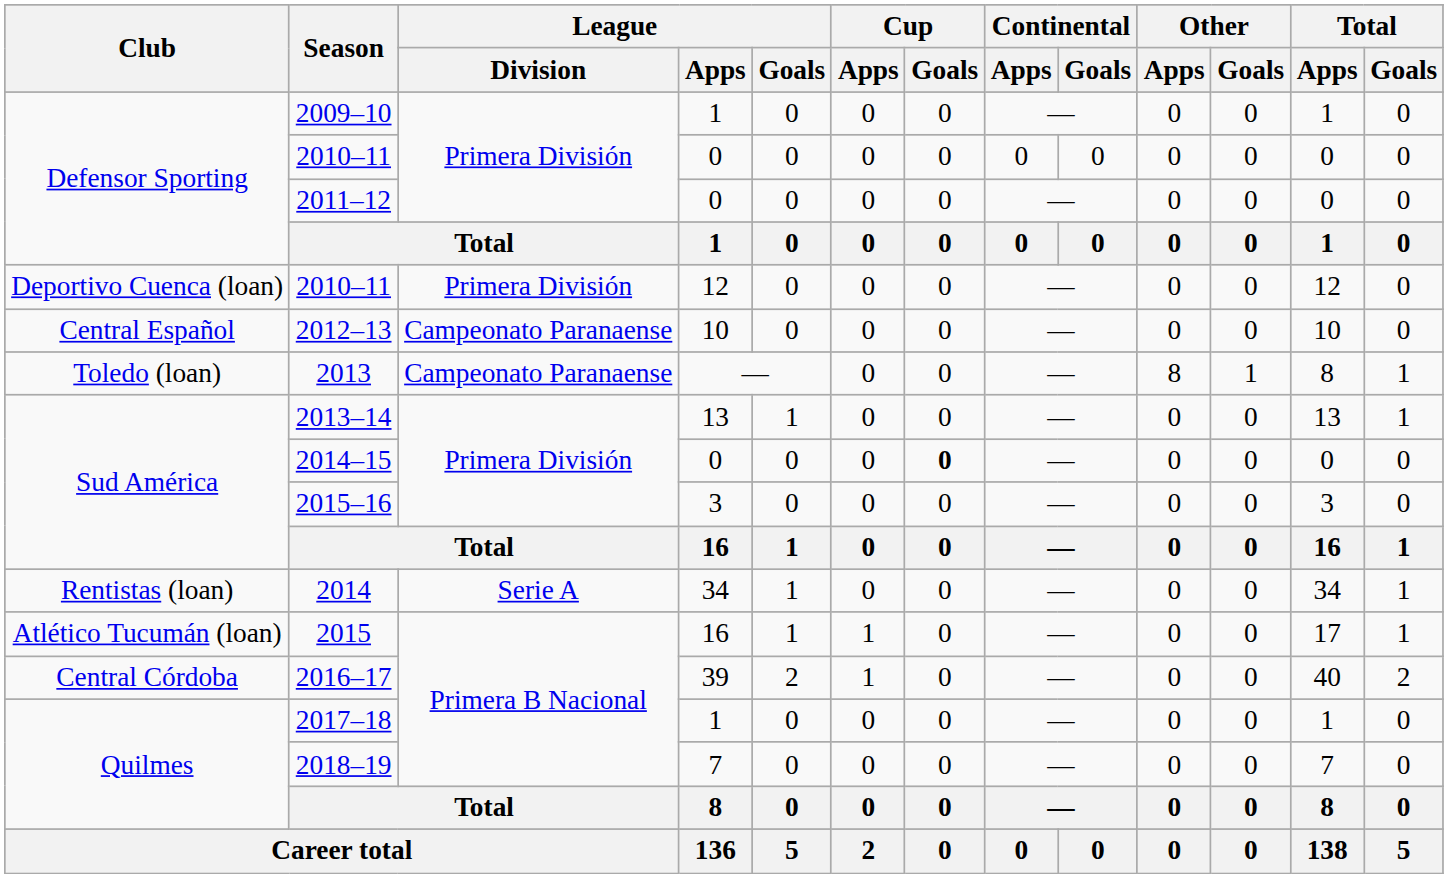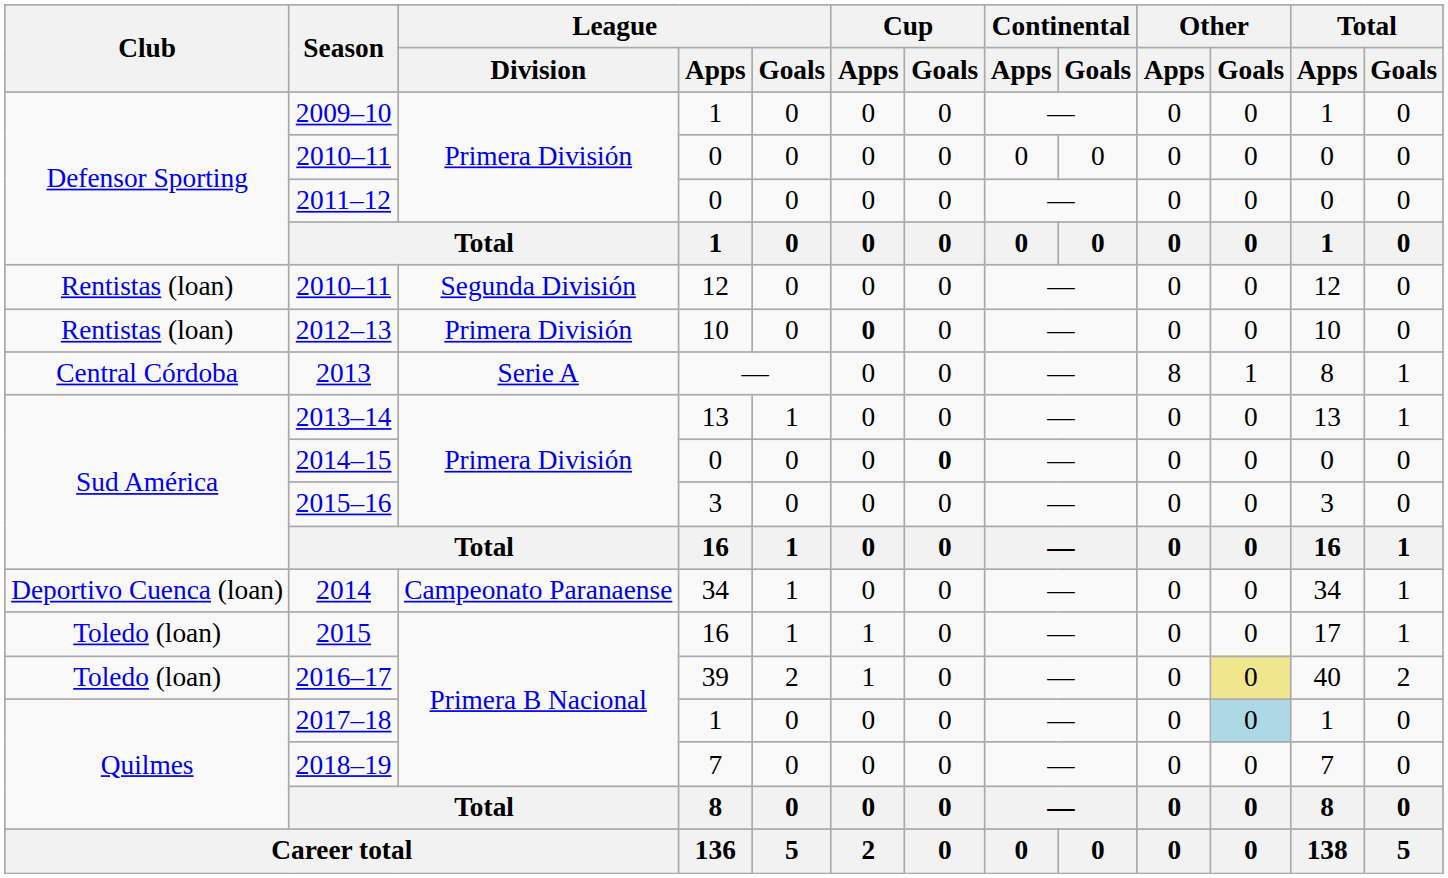 <table class="wikitable" style="text-align:center">
 <tr>
 <th rowspan="2">Club</th>
 <th rowspan="2">Season</th>
 <th colspan="3">League</th>
 <th colspan="2">Cup</th>
 <th colspan="2">Continental</th>
 <th colspan="2">Other</th>
 <th colspan="2">Total</th>
 </tr>
 <tr>
 <th>Division</th>
 <th>Apps</th>
 <th>Goals</th>
 <th>Apps</th>
 <th>Goals</th>
 <th>Apps</th>
 <th>Goals</th>
 <th>Apps</th>
 <th>Goals</th>
 <th>Apps</th>
 <th>Goals</th>
 </tr>
 <tr>
 <td rowspan="4"><a href='#'>Defensor Sporting</a></td>
 <td><a href='#'>2009–10</a></td>
 <td rowspan="3"><a href='#'>Primera División</a></td>
 <td>1</td>
 <td>0</td>
 <td>0</td>
 <td>0</td>
 <td colspan="2">—</td>
 <td>0</td>
 <td>0</td>
 <td>1</td>
 <td>0</td>
 </tr>
 <tr>
 <td><a href='#'>2010–11</a></td>
 <td>0</td>
 <td>0</td>
 <td>0</td>
 <td>0</td>
 <td>0</td>
 <td>0</td>
 <td>0</td>
 <td>0</td>
 <td>0</td>
 <td>0</td>
 </tr>
 <tr>
 <td><a href='#'>2011–12</a></td>
 <td>0</td>
 <td>0</td>
 <td>0</td>
 <td>0</td>
 <td colspan="2">—</td>
 <td>0</td>
 <td>0</td>
 <td>0</td>
 <td>0</td>
 </tr>
 <tr>
 <th colspan="2">Total</th>
 <th>1</th>
 <th>0</th>
 <th>0</th>
 <th>0</th>
 <th>0</th>
 <th>0</th>
 <th>0</th>
 <th>0</th>
 <th>1</th>
 <th>0</th>
 </tr>
 <tr>
-<td rowspan="1"><a href='#'>Deportivo Cuenca</a> (loan)</td>
+<td rowspan="1"><a href='#'>Rentistas</a> (loan)</td>
 <td><a href='#'>2010–11</a></td>
-<td rowspan="1"><a href='#'>Primera División</a></td>
+<td rowspan="1"><a href='#'>Segunda División</a></td>
 <td>12</td>
 <td>0</td>
 <td>0</td>
 <td>0</td>
 <td colspan="2">—</td>
 <td>0</td>
 <td>0</td>
 <td>12</td>
 <td>0</td>
 </tr>
 <tr>
-<td rowspan="1"><a href='#'>Central Español</a></td>
+<td rowspan="1"><a href='#'>Rentistas</a> (loan)</td>
 <td><a href='#'>2012–13</a></td>
-<td rowspan="1"><a href='#'>Campeonato Paranaense</a></td>
+<td rowspan="1"><a href='#'>Primera División</a></td>
 <td>10</td>
 <td>0</td>
-<td>0</td>
+<td><strong>0</strong></td>
 <td>0</td>
 <td colspan="2">—</td>
 <td>0</td>
 <td>0</td>
 <td>10</td>
 <td>0</td>
 </tr>
 <tr>
-<td rowspan="1"><a href='#'>Toledo</a> (loan)</td>
+<td rowspan="1"><a href='#'>Central Córdoba</a></td>
 <td><a href='#'>2013</a></td>
-<td rowspan="1"><a href='#'>Campeonato Paranaense</a></td>
+<td rowspan="1"><a href='#'>Serie A</a></td>
 <td colspan="2">—</td>
 <td>0</td>
 <td>0</td>
 <td colspan="2">—</td>
 <td>8</td>
 <td>1</td>
 <td>8</td>
 <td>1</td>
 </tr>
 <tr>
 <td rowspan="4"><a href='#'>Sud América</a></td>
 <td><a href='#'>2013–14</a></td>
 <td rowspan="3"><a href='#'>Primera División</a></td>
 <td>13</td>
 <td>1</td>
 <td>0</td>
 <td>0</td>
 <td colspan="2">—</td>
 <td>0</td>
 <td>0</td>
 <td>13</td>
 <td>1</td>
 </tr>
 <tr>
 <td><a href='#'>2014–15</a></td>
 <td>0</td>
 <td>0</td>
 <td>0</td>
 <td><strong>0</strong></td>
 <td colspan="2">—</td>
 <td>0</td>
 <td>0</td>
 <td>0</td>
 <td>0</td>
 </tr>
 <tr>
 <td><a href='#'>2015–16</a></td>
 <td>3</td>
 <td>0</td>
 <td>0</td>
 <td>0</td>
 <td colspan="2">—</td>
 <td>0</td>
 <td>0</td>
 <td>3</td>
 <td>0</td>
 </tr>
 <tr>
 <th colspan="2">Total</th>
 <th>16</th>
 <th>1</th>
 <th>0</th>
 <th>0</th>
 <th colspan="2">—</th>
 <th>0</th>
 <th>0</th>
 <th>16</th>
 <th>1</th>
 </tr>
 <tr>
-<td rowspan="1"><a href='#'>Rentistas</a> (loan)</td>
+<td rowspan="1"><a href='#'>Deportivo Cuenca</a> (loan)</td>
 <td><a href='#'>2014</a></td>
-<td rowspan="1"><a href='#'>Serie A</a></td>
+<td rowspan="1"><a href='#'>Campeonato Paranaense</a></td>
 <td>34</td>
 <td>1</td>
 <td>0</td>
 <td>0</td>
 <td colspan="2">—</td>
 <td>0</td>
 <td>0</td>
 <td>34</td>
 <td>1</td>
 </tr>
 <tr>
-<td rowspan="1"><a href='#'>Atlético Tucumán</a> (loan)</td>
+<td rowspan="1"><a href='#'>Toledo</a> (loan)</td>
 <td><a href='#'>2015</a></td>
 <td rowspan="4"><a href='#'>Primera B Nacional</a></td>
 <td>16</td>
 <td>1</td>
 <td>1</td>
 <td>0</td>
 <td colspan="2">—</td>
 <td>0</td>
 <td>0</td>
 <td>17</td>
 <td>1</td>
 </tr>
 <tr>
-<td rowspan="1"><a href='#'>Central Córdoba</a></td>
+<td rowspan="1"><a href='#'>Toledo</a> (loan)</td>
 <td><a href='#'>2016–17</a></td>
 <td>39</td>
 <td>2</td>
 <td>1</td>
 <td>0</td>
 <td colspan="2">—</td>
 <td>0</td>
-<td>0</td>
+<td style="background: khaki;">0</td>
 <td>40</td>
 <td>2</td>
 </tr>
 <tr>
 <td rowspan="3"><a href='#'>Quilmes</a></td>
 <td><a href='#'>2017–18</a></td>
 <td>1</td>
 <td>0</td>
 <td>0</td>
 <td>0</td>
 <td colspan="2">—</td>
 <td>0</td>
-<td>0</td>
+<td style="background: lightblue;">0</td>
 <td>1</td>
 <td>0</td>
 </tr>
 <tr>
 <td><a href='#'>2018–19</a></td>
 <td>7</td>
 <td>0</td>
 <td>0</td>
 <td>0</td>
 <td colspan="2">—</td>
 <td>0</td>
 <td>0</td>
 <td>7</td>
 <td>0</td>
 </tr>
 <tr>
 <th colspan="2">Total</th>
 <th>8</th>
 <th>0</th>
 <th>0</th>
 <th>0</th>
 <th colspan="2">—</th>
 <th>0</th>
 <th>0</th>
 <th>8</th>
 <th>0</th>
 </tr>
 <tr>
 <th colspan="3">Career total</th>
 <th>136</th>
 <th>5</th>
 <th>2</th>
 <th>0</th>
 <th>0</th>
 <th>0</th>
 <th>0</th>
 <th>0</th>
 <th>138</th>
 <th>5</th>
 </tr>
 </table>
